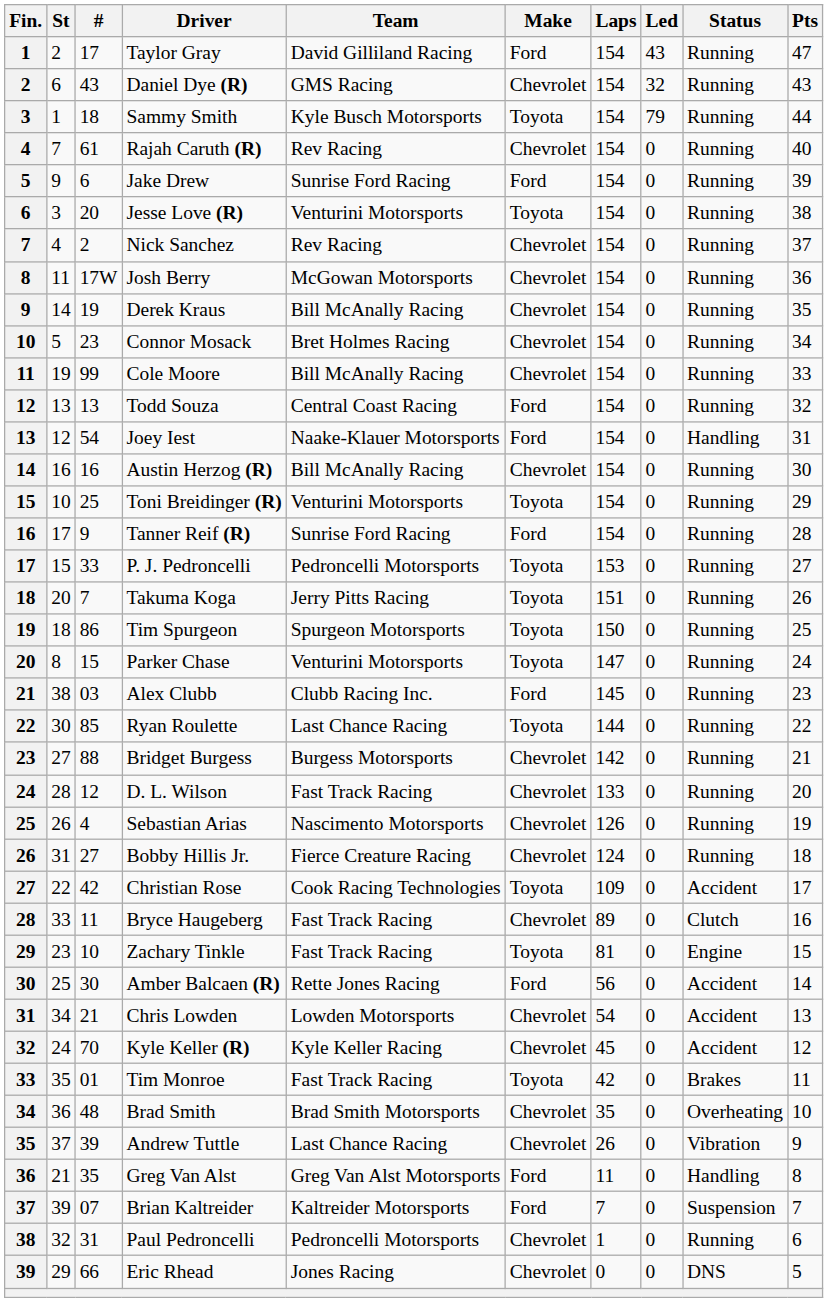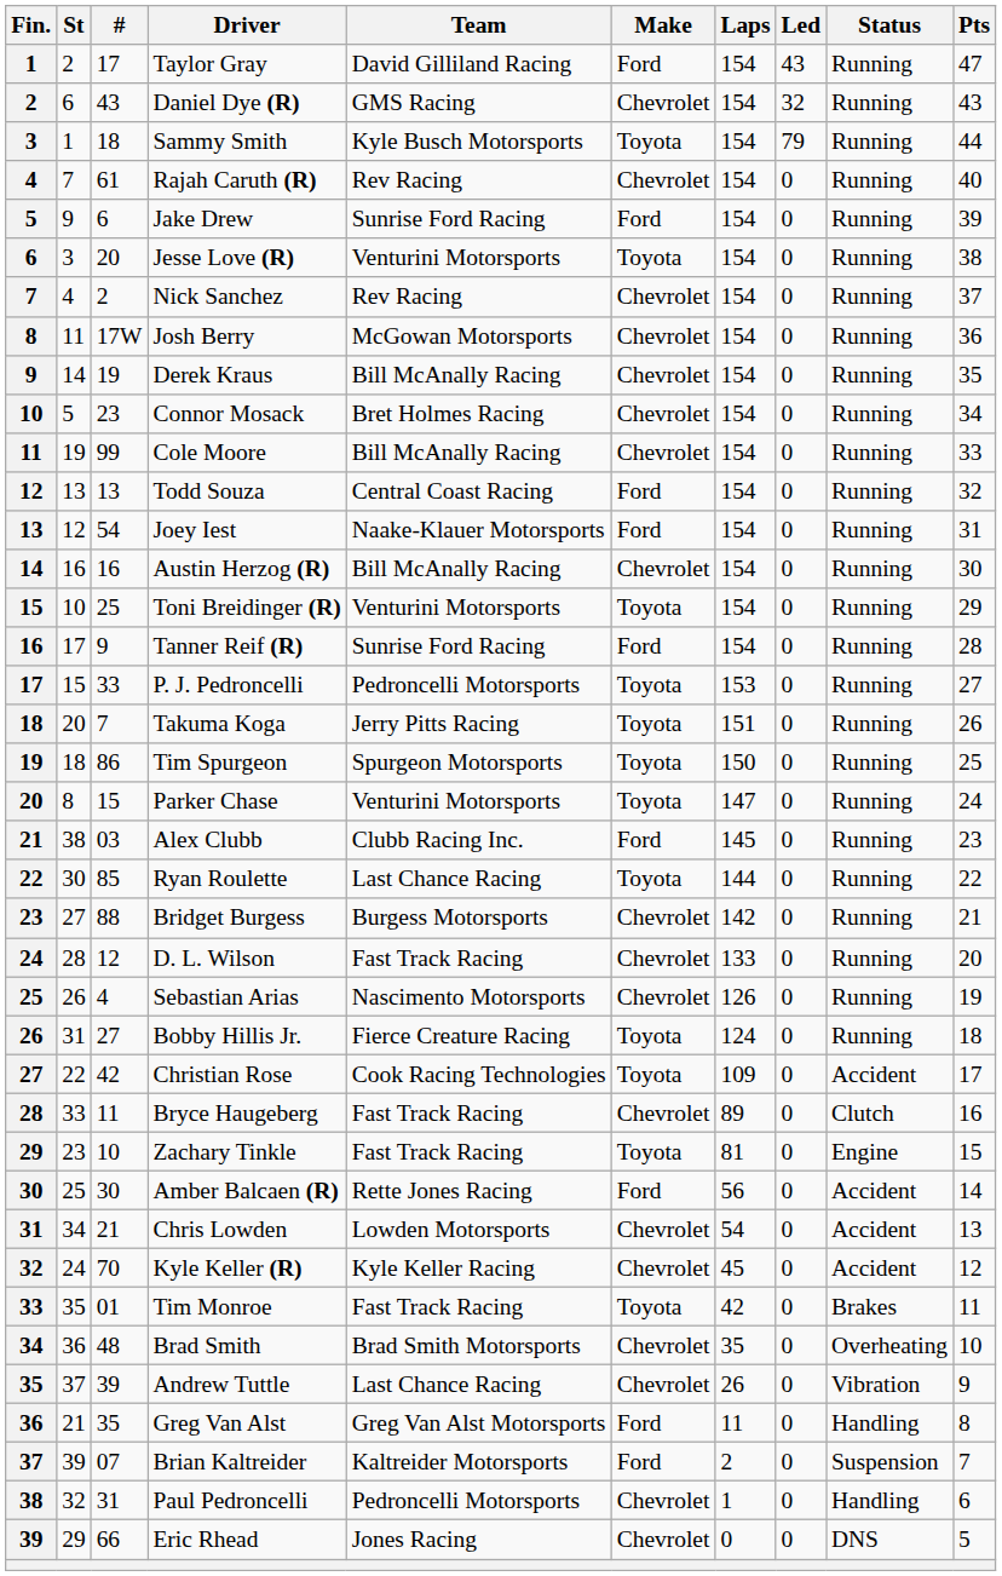 <table class="wikitable" style="font-size:95%">
 <tr>
 <th>Fin.</th>
 <th>St</th>
 <th>#</th>
 <th>Driver</th>
 <th>Team</th>
 <th>Make</th>
 <th>Laps</th>
 <th>Led</th>
 <th>Status</th>
 <th>Pts</th>
 </tr>
 <tr>
 <th>1</th>
 <td>2</td>
 <td>17</td>
 <td>Taylor Gray</td>
 <td>David Gilliland Racing</td>
 <td>Ford</td>
 <td>154</td>
 <td>43</td>
 <td>Running</td>
 <td>47</td>
 </tr>
 <tr>
 <th>2</th>
 <td>6</td>
 <td>43</td>
 <td>Daniel Dye <strong>(R)</strong></td>
 <td>GMS Racing</td>
 <td>Chevrolet</td>
 <td>154</td>
 <td>32</td>
 <td>Running</td>
 <td>43</td>
 </tr>
 <tr>
 <th>3</th>
 <td>1</td>
 <td>18</td>
 <td>Sammy Smith</td>
 <td>Kyle Busch Motorsports</td>
 <td>Toyota</td>
 <td>154</td>
 <td>79</td>
 <td>Running</td>
 <td>44</td>
 </tr>
 <tr>
 <th>4</th>
 <td>7</td>
 <td>61</td>
 <td>Rajah Caruth <strong>(R)</strong></td>
 <td>Rev Racing</td>
 <td>Chevrolet</td>
 <td>154</td>
 <td>0</td>
 <td>Running</td>
 <td>40</td>
 </tr>
 <tr>
 <th>5</th>
 <td>9</td>
 <td>6</td>
 <td>Jake Drew</td>
 <td>Sunrise Ford Racing</td>
 <td>Ford</td>
 <td>154</td>
 <td>0</td>
 <td>Running</td>
 <td>39</td>
 </tr>
 <tr>
 <th>6</th>
 <td>3</td>
 <td>20</td>
 <td>Jesse Love <strong>(R)</strong></td>
 <td>Venturini Motorsports</td>
 <td>Toyota</td>
 <td>154</td>
 <td>0</td>
 <td>Running</td>
 <td>38</td>
 </tr>
 <tr>
 <th>7</th>
 <td>4</td>
 <td>2</td>
 <td>Nick Sanchez</td>
 <td>Rev Racing</td>
 <td>Chevrolet</td>
 <td>154</td>
 <td>0</td>
 <td>Running</td>
 <td>37</td>
 </tr>
 <tr>
 <th>8</th>
 <td>11</td>
 <td>17W</td>
 <td>Josh Berry</td>
 <td>McGowan Motorsports</td>
 <td>Chevrolet</td>
 <td>154</td>
 <td>0</td>
 <td>Running</td>
 <td>36</td>
 </tr>
 <tr>
 <th>9</th>
 <td>14</td>
 <td>19</td>
 <td>Derek Kraus</td>
 <td>Bill McAnally Racing</td>
 <td>Chevrolet</td>
 <td>154</td>
 <td>0</td>
 <td>Running</td>
 <td>35</td>
 </tr>
 <tr>
 <th>10</th>
 <td>5</td>
 <td>23</td>
 <td>Connor Mosack</td>
 <td>Bret Holmes Racing</td>
 <td>Chevrolet</td>
 <td>154</td>
 <td>0</td>
 <td>Running</td>
 <td>34</td>
 </tr>
 <tr>
 <th>11</th>
 <td>19</td>
 <td>99</td>
 <td>Cole Moore</td>
 <td>Bill McAnally Racing</td>
 <td>Chevrolet</td>
 <td>154</td>
 <td>0</td>
 <td>Running</td>
 <td>33</td>
 </tr>
 <tr>
 <th>12</th>
 <td>13</td>
 <td>13</td>
 <td>Todd Souza</td>
 <td>Central Coast Racing</td>
 <td>Ford</td>
 <td>154</td>
 <td>0</td>
 <td>Running</td>
 <td>32</td>
 </tr>
 <tr>
 <th>13</th>
 <td>12</td>
 <td>54</td>
 <td>Joey Iest</td>
 <td>Naake-Klauer Motorsports</td>
 <td>Ford</td>
 <td>154</td>
 <td>0</td>
-<td>Handling</td>
+<td>Running</td>
 <td>31</td>
 </tr>
 <tr>
 <th>14</th>
 <td>16</td>
 <td>16</td>
 <td>Austin Herzog <strong>(R)</strong></td>
 <td>Bill McAnally Racing</td>
 <td>Chevrolet</td>
 <td>154</td>
 <td>0</td>
 <td>Running</td>
 <td>30</td>
 </tr>
 <tr>
 <th>15</th>
 <td>10</td>
 <td>25</td>
 <td>Toni Breidinger <strong>(R)</strong></td>
 <td>Venturini Motorsports</td>
 <td>Toyota</td>
 <td>154</td>
 <td>0</td>
 <td>Running</td>
 <td>29</td>
 </tr>
 <tr>
 <th>16</th>
 <td>17</td>
 <td>9</td>
 <td>Tanner Reif <strong>(R)</strong></td>
 <td>Sunrise Ford Racing</td>
 <td>Ford</td>
 <td>154</td>
 <td>0</td>
 <td>Running</td>
 <td>28</td>
 </tr>
 <tr>
 <th>17</th>
 <td>15</td>
 <td>33</td>
 <td>P. J. Pedroncelli</td>
 <td>Pedroncelli Motorsports</td>
 <td>Toyota</td>
 <td>153</td>
 <td>0</td>
 <td>Running</td>
 <td>27</td>
 </tr>
 <tr>
 <th>18</th>
 <td>20</td>
 <td>7</td>
 <td>Takuma Koga</td>
 <td>Jerry Pitts Racing</td>
 <td>Toyota</td>
 <td>151</td>
 <td>0</td>
 <td>Running</td>
 <td>26</td>
 </tr>
 <tr>
 <th>19</th>
 <td>18</td>
 <td>86</td>
 <td>Tim Spurgeon</td>
 <td>Spurgeon Motorsports</td>
 <td>Toyota</td>
 <td>150</td>
 <td>0</td>
 <td>Running</td>
 <td>25</td>
 </tr>
 <tr>
 <th>20</th>
 <td>8</td>
 <td>15</td>
 <td>Parker Chase</td>
 <td>Venturini Motorsports</td>
 <td>Toyota</td>
 <td>147</td>
 <td>0</td>
 <td>Running</td>
 <td>24</td>
 </tr>
 <tr>
 <th>21</th>
 <td>38</td>
 <td>03</td>
 <td>Alex Clubb</td>
 <td>Clubb Racing Inc.</td>
 <td>Ford</td>
 <td>145</td>
 <td>0</td>
 <td>Running</td>
 <td>23</td>
 </tr>
 <tr>
 <th>22</th>
 <td>30</td>
 <td>85</td>
 <td>Ryan Roulette</td>
 <td>Last Chance Racing</td>
 <td>Toyota</td>
 <td>144</td>
 <td>0</td>
 <td>Running</td>
 <td>22</td>
 </tr>
 <tr>
 <th>23</th>
 <td>27</td>
 <td>88</td>
 <td>Bridget Burgess</td>
 <td>Burgess Motorsports</td>
 <td>Chevrolet</td>
 <td>142</td>
 <td>0</td>
 <td>Running</td>
 <td>21</td>
 </tr>
 <tr>
 <th>24</th>
 <td>28</td>
 <td>12</td>
 <td>D. L. Wilson</td>
 <td>Fast Track Racing</td>
 <td>Chevrolet</td>
 <td>133</td>
 <td>0</td>
 <td>Running</td>
 <td>20</td>
 </tr>
 <tr>
 <th>25</th>
 <td>26</td>
 <td>4</td>
 <td>Sebastian Arias</td>
 <td>Nascimento Motorsports</td>
 <td>Chevrolet</td>
 <td>126</td>
 <td>0</td>
 <td>Running</td>
 <td>19</td>
 </tr>
 <tr>
 <th>26</th>
 <td>31</td>
 <td>27</td>
 <td>Bobby Hillis Jr.</td>
 <td>Fierce Creature Racing</td>
-<td>Chevrolet</td>
+<td>Toyota</td>
 <td>124</td>
 <td>0</td>
 <td>Running</td>
 <td>18</td>
 </tr>
 <tr>
 <th>27</th>
 <td>22</td>
 <td>42</td>
 <td>Christian Rose</td>
 <td>Cook Racing Technologies</td>
 <td>Toyota</td>
 <td>109</td>
 <td>0</td>
 <td>Accident</td>
 <td>17</td>
 </tr>
 <tr>
 <th>28</th>
 <td>33</td>
 <td>11</td>
 <td>Bryce Haugeberg</td>
 <td>Fast Track Racing</td>
 <td>Chevrolet</td>
 <td>89</td>
 <td>0</td>
 <td>Clutch</td>
 <td>16</td>
 </tr>
 <tr>
 <th>29</th>
 <td>23</td>
 <td>10</td>
 <td>Zachary Tinkle</td>
 <td>Fast Track Racing</td>
 <td>Toyota</td>
 <td>81</td>
 <td>0</td>
 <td>Engine</td>
 <td>15</td>
 </tr>
 <tr>
 <th>30</th>
 <td>25</td>
 <td>30</td>
 <td>Amber Balcaen <strong>(R)</strong></td>
 <td>Rette Jones Racing</td>
 <td>Ford</td>
 <td>56</td>
 <td>0</td>
 <td>Accident</td>
 <td>14</td>
 </tr>
 <tr>
 <th>31</th>
 <td>34</td>
 <td>21</td>
 <td>Chris Lowden</td>
 <td>Lowden Motorsports</td>
 <td>Chevrolet</td>
 <td>54</td>
 <td>0</td>
 <td>Accident</td>
 <td>13</td>
 </tr>
 <tr>
 <th>32</th>
 <td>24</td>
 <td>70</td>
 <td>Kyle Keller <strong>(R)</strong></td>
 <td>Kyle Keller Racing</td>
 <td>Chevrolet</td>
 <td>45</td>
 <td>0</td>
 <td>Accident</td>
 <td>12</td>
 </tr>
 <tr>
 <th>33</th>
 <td>35</td>
 <td>01</td>
 <td>Tim Monroe</td>
 <td>Fast Track Racing</td>
 <td>Toyota</td>
 <td>42</td>
 <td>0</td>
 <td>Brakes</td>
 <td>11</td>
 </tr>
 <tr>
 <th>34</th>
 <td>36</td>
 <td>48</td>
 <td>Brad Smith</td>
 <td>Brad Smith Motorsports</td>
 <td>Chevrolet</td>
 <td>35</td>
 <td>0</td>
 <td>Overheating</td>
 <td>10</td>
 </tr>
 <tr>
 <th>35</th>
 <td>37</td>
 <td>39</td>
 <td>Andrew Tuttle</td>
 <td>Last Chance Racing</td>
 <td>Chevrolet</td>
 <td>26</td>
 <td>0</td>
 <td>Vibration</td>
 <td>9</td>
 </tr>
 <tr>
 <th>36</th>
 <td>21</td>
 <td>35</td>
 <td>Greg Van Alst</td>
 <td>Greg Van Alst Motorsports</td>
 <td>Ford</td>
 <td>11</td>
 <td>0</td>
 <td>Handling</td>
 <td>8</td>
 </tr>
 <tr>
 <th>37</th>
 <td>39</td>
 <td>07</td>
 <td>Brian Kaltreider</td>
 <td>Kaltreider Motorsports</td>
 <td>Ford</td>
-<td>7</td>
+<td>2</td>
 <td>0</td>
 <td>Suspension</td>
 <td>7</td>
 </tr>
 <tr>
 <th>38</th>
 <td>32</td>
 <td>31</td>
 <td>Paul Pedroncelli</td>
 <td>Pedroncelli Motorsports</td>
 <td>Chevrolet</td>
 <td>1</td>
 <td>0</td>
-<td>Running</td>
+<td>Handling</td>
 <td>6</td>
 </tr>
 <tr>
 <th>39</th>
 <td>29</td>
 <td>66</td>
 <td>Eric Rhead</td>
 <td>Jones Racing</td>
 <td>Chevrolet</td>
 <td>0</td>
 <td>0</td>
 <td>DNS</td>
 <td>5</td>
 </tr>
 <tr>
 <th colspan="10"></th>
 </tr>
 </table>
